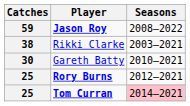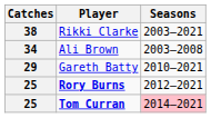 <table class="wikitable">
 <tr>
 <th>Catches</th>
 <th>Player</th>
 <th>Seasons</th>
 </tr>
 <tr>
-<th>59</th>
-<td> <strong><a href='#'>Jason Roy</a></strong></td>
-<td>2008–2022</td>
-</tr>
-<tr>
 <th>38</th>
 <td> <a href='#'>Rikki Clarke</a></td>
 <td>2003–2021</td>
 </tr>
 <tr>
-<th>30</th>
+<th>34</th>
+<td> <a href='#'>Ali Brown</a></td>
+<td>2003–2008</td>
+</tr>
+<tr>
+<th>29</th>
 <td> <a href='#'>Gareth Batty</a></td>
 <td>2010–2021</td>
 </tr>
 <tr>
 <th>25</th>
 <td> <strong><a href='#'>Rory Burns</a></strong></td>
 <td>2012–2021</td>
 </tr>
 <tr>
 <th>25</th>
 <td> <strong><a href='#'>Tom Curran</a></strong></td>
 <td style="background: pink;">2014–2021</td>
 </tr>
 </table>
